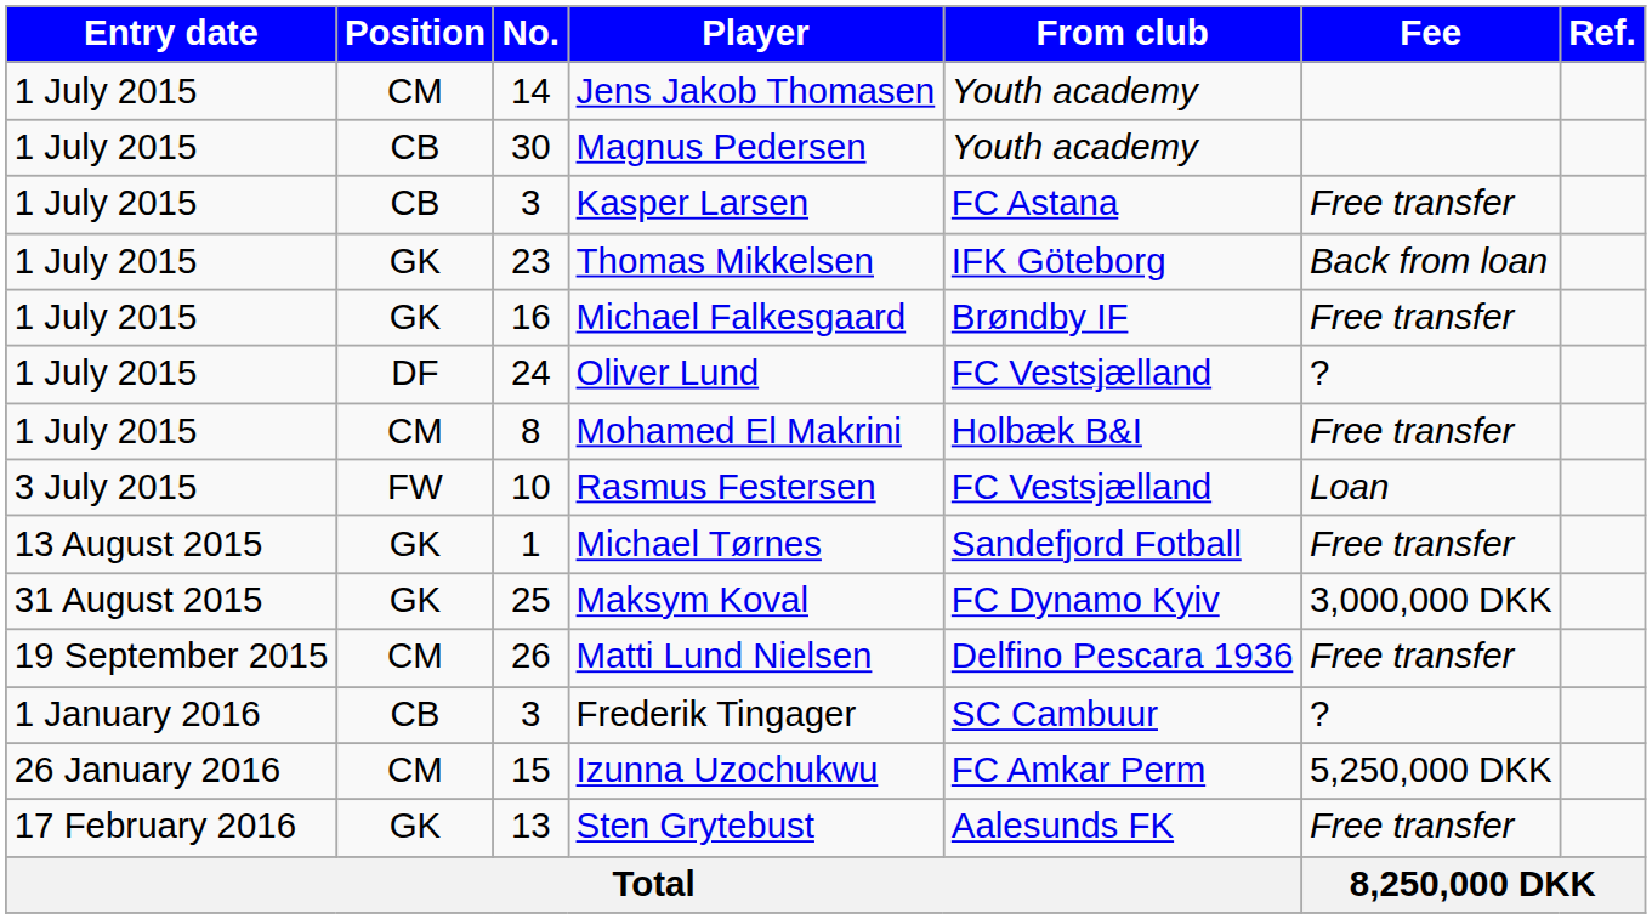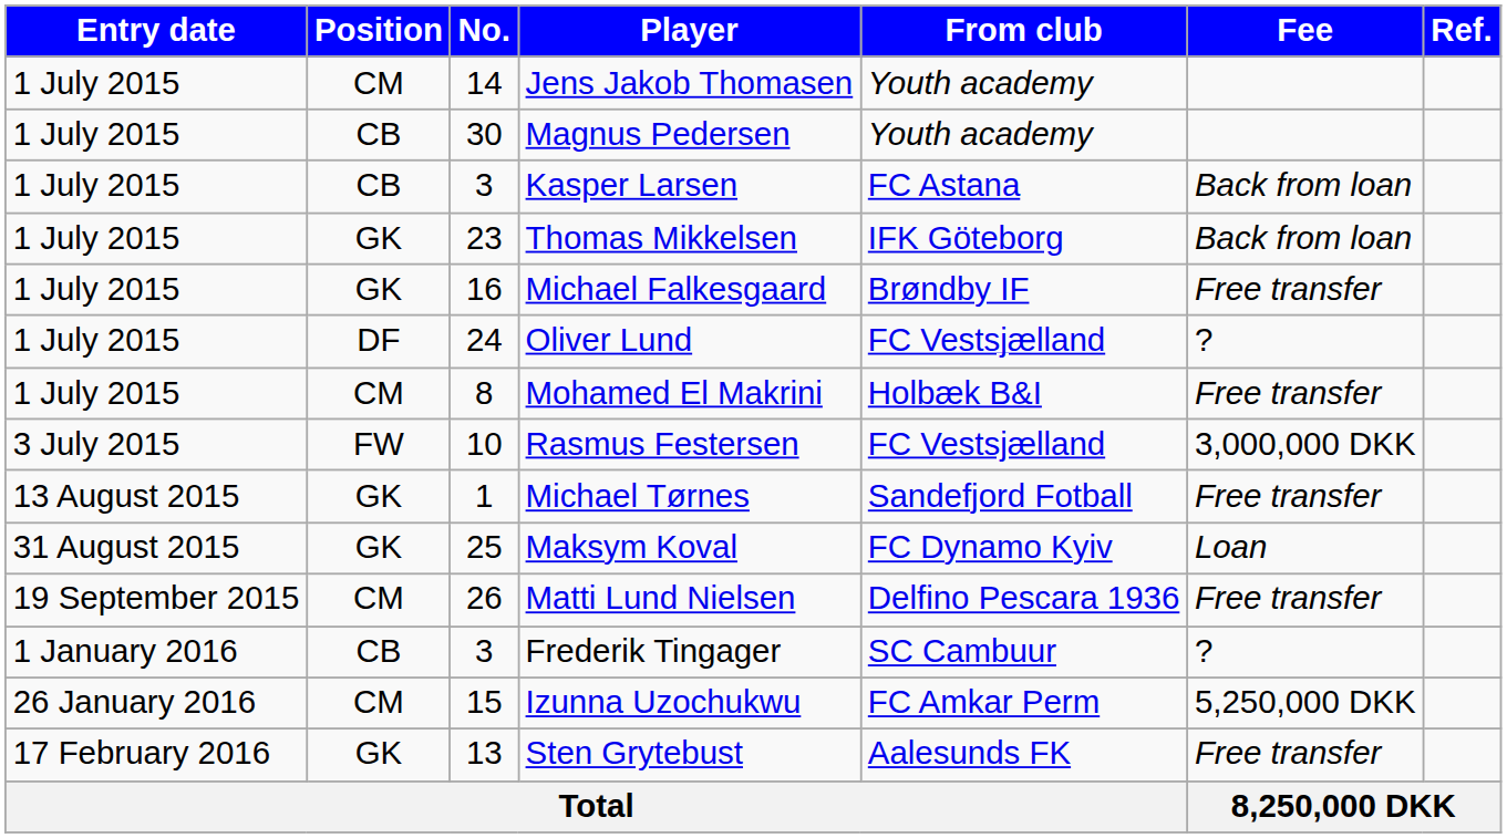 <table class="wikitable sortable">
 <tr>
 <th style="background:#0000ff; color:white;"><strong>Entry date</strong></th>
 <th style="background:#0000ff; color:white;"><strong>Position</strong></th>
 <th style="background:#0000ff; color:white;"><strong>No.</strong></th>
 <th style="background:#0000ff; color:white;"><strong>Player</strong></th>
 <th style="background:#0000ff; color:white;"><strong>From club</strong></th>
 <th style="background:#0000ff; color:white;"><strong>Fee</strong></th>
 <th style="background:#0000ff; color:white;"><strong>Ref.</strong></th>
 </tr>
 <tr>
 <td>1 July 2015</td>
 <td style="text-align:center;">CM</td>
 <td style="text-align:center;">14</td>
 <td style="text-align:left;"> <a href='#'>Jens Jakob Thomasen</a></td>
 <td style="text-align:left;"><em>Youth academy</em></td>
 <td></td>
 <td></td>
 </tr>
 <tr>
 <td>1 July 2015</td>
 <td style="text-align:center;">CB</td>
 <td style="text-align:center;">30</td>
 <td style="text-align:left;"> <a href='#'>Magnus Pedersen</a></td>
 <td style="text-align:left;"><em>Youth academy</em></td>
 <td></td>
 <td></td>
 </tr>
 <tr>
 <td>1 July 2015</td>
 <td style="text-align:center;">CB</td>
 <td style="text-align:center;">3</td>
 <td style="text-align:left;"> <a href='#'>Kasper Larsen</a></td>
 <td style="text-align:left;"> <a href='#'>FC Astana</a></td>
-<td><em>Free transfer</em></td>
+<td><em>Back from loan</em></td>
 <td></td>
 </tr>
 <tr>
 <td>1 July 2015</td>
 <td style="text-align:center;">GK</td>
 <td style="text-align:center;">23</td>
 <td style="text-align:left;"> <a href='#'>Thomas Mikkelsen</a></td>
 <td style="text-align:left;"> <a href='#'>IFK Göteborg</a></td>
 <td><em>Back from loan</em></td>
 <td></td>
 </tr>
 <tr>
 <td>1 July 2015</td>
 <td style="text-align:center;">GK</td>
 <td style="text-align:center;">16</td>
 <td style="text-align:left;"> <a href='#'>Michael Falkesgaard</a></td>
 <td style="text-align:left;"> <a href='#'>Brøndby IF</a></td>
 <td><em>Free transfer</em></td>
 <td></td>
 </tr>
 <tr>
 <td>1 July 2015</td>
 <td style="text-align:center;">DF</td>
 <td style="text-align:center;">24</td>
 <td style="text-align:left;"> <a href='#'>Oliver Lund</a></td>
 <td style="text-align:left;"> <a href='#'>FC Vestsjælland</a></td>
 <td>?</td>
 <td></td>
 </tr>
 <tr>
 <td>1 July 2015</td>
 <td style="text-align:center;">CM</td>
 <td style="text-align:center;">8</td>
 <td style="text-align:left;"> <a href='#'>Mohamed El Makrini</a></td>
 <td style="text-align:left;"> <a href='#'>Holbæk B&I</a></td>
 <td><em>Free transfer</em></td>
 <td></td>
 </tr>
 <tr>
 <td>3 July 2015</td>
 <td style="text-align:center;">FW</td>
 <td style="text-align:center;">10</td>
 <td style="text-align:left;"> <a href='#'>Rasmus Festersen</a></td>
 <td style="text-align:left;"> <a href='#'>FC Vestsjælland</a></td>
-<td><em>Loan</em></td>
+<td>3,000,000 DKK</td>
 <td></td>
 </tr>
 <tr>
 <td>13 August 2015</td>
 <td style="text-align:center;">GK</td>
 <td style="text-align:center;">1</td>
 <td style="text-align:left;"> <a href='#'>Michael Tørnes</a></td>
 <td style="text-align:left;"> <a href='#'>Sandefjord Fotball</a></td>
 <td><em>Free transfer</em></td>
 <td></td>
 </tr>
 <tr>
 <td>31 August 2015</td>
 <td style="text-align:center;">GK</td>
 <td style="text-align:center;">25</td>
 <td style="text-align:left;"> <a href='#'>Maksym Koval</a></td>
 <td style="text-align:left;"> <a href='#'>FC Dynamo Kyiv</a></td>
-<td>3,000,000 DKK</td>
+<td><em>Loan</em></td>
 <td></td>
 </tr>
 <tr>
 <td>19 September 2015</td>
 <td style="text-align:center;">CM</td>
 <td style="text-align:center;">26</td>
 <td style="text-align:left;"> <a href='#'>Matti Lund Nielsen</a></td>
 <td style="text-align:left;"> <a href='#'>Delfino Pescara 1936</a></td>
 <td><em>Free transfer</em></td>
 <td></td>
 </tr>
 <tr>
 <td>1 January 2016</td>
 <td style="text-align:center;">CB</td>
 <td style="text-align:center;">3</td>
 <td style="text-align:left;"> Frederik Tingager</td>
 <td style="text-align:left;"> <a href='#'>SC Cambuur</a></td>
 <td>?</td>
 <td></td>
 </tr>
 <tr>
 <td>26 January 2016</td>
 <td style="text-align:center;">CM</td>
 <td style="text-align:center;">15</td>
 <td style="text-align:left;"> <a href='#'>Izunna Uzochukwu</a></td>
 <td style="text-align:left;"> <a href='#'>FC Amkar Perm</a></td>
 <td>5,250,000 DKK</td>
 <td></td>
 </tr>
 <tr>
 <td>17 February 2016</td>
 <td style="text-align:center;">GK</td>
 <td style="text-align:center;">13</td>
 <td style="text-align:left;"> <a href='#'>Sten Grytebust</a></td>
 <td style="text-align:left;"> <a href='#'>Aalesunds FK</a></td>
 <td><em>Free transfer</em></td>
 <td></td>
 </tr>
 <tr>
 <th colspan="5">Total</th>
 <th colspan="2">8,250,000 DKK</th>
 </tr>
 </table>
